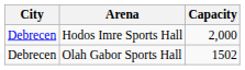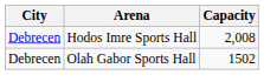 <table class="wikitable">
 <tr>
 <th>City</th>
 <th>Arena</th>
 <th align="right">Capacity</th>
 </tr>
 <tr>
 <td><a href='#'>Debrecen</a></td>
 <td>Hodos Imre Sports Hall</td>
-<td align="right">2,000</td>
+<td align="right">2,008</td>
 </tr>
 <tr>
 <td>Debrecen</td>
 <td>Olah Gabor Sports Hall</td>
 <td align="right">1502</td>
 </tr>
 </table>
